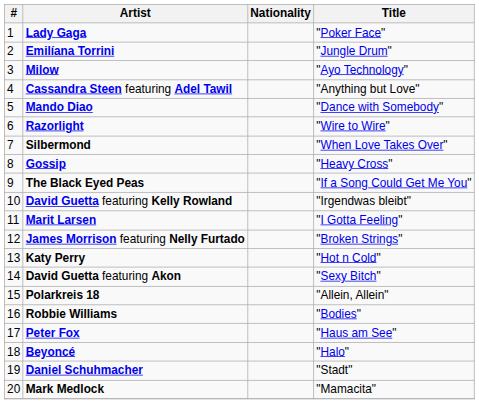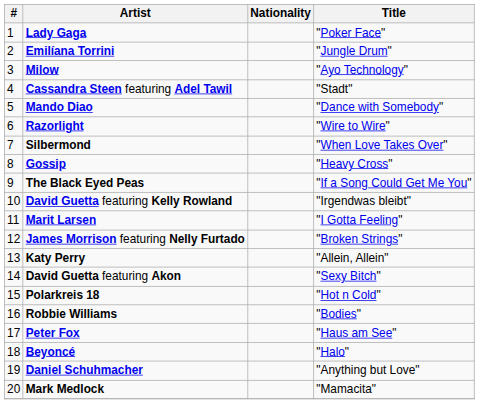 <table class="wikitable sortable">
 <tr>
 <th>#</th>
 <th>Artist</th>
 <th>Nationality</th>
 <th>Title</th>
 </tr>
 <tr>
 <td>1</td>
 <td><strong><a href='#'>Lady Gaga</a></strong></td>
 <td></td>
 <td>"<a href='#'>Poker Face</a>"</td>
 </tr>
 <tr>
 <td>2</td>
 <td><strong><a href='#'>Emilíana Torrini</a></strong></td>
 <td></td>
 <td>"<a href='#'>Jungle Drum</a>"</td>
 </tr>
 <tr>
 <td>3</td>
 <td><strong><a href='#'>Milow</a></strong></td>
 <td></td>
 <td>"<a href='#'>Ayo Technology</a>"</td>
 </tr>
 <tr>
 <td>4</td>
 <td><strong><a href='#'>Cassandra Steen</a></strong> featuring <strong><a href='#'>Adel Tawil</a></strong></td>
 <td></td>
-<td>"Anything but Love"</td>
+<td>"Stadt"</td>
 </tr>
 <tr>
 <td>5</td>
 <td><strong><a href='#'>Mando Diao</a></strong></td>
 <td></td>
 <td>"<a href='#'>Dance with Somebody</a>"</td>
 </tr>
 <tr>
 <td>6</td>
 <td><strong><a href='#'>Razorlight</a></strong></td>
 <td><br></td>
 <td>"<a href='#'>Wire to Wire</a>"</td>
 </tr>
 <tr>
 <td>7</td>
 <td><strong>Silbermond</strong></td>
 <td></td>
 <td>"<a href='#'>When Love Takes Over</a>"</td>
 </tr>
 <tr>
 <td>8</td>
 <td><strong><a href='#'>Gossip</a></strong></td>
 <td></td>
 <td>"<a href='#'>Heavy Cross</a>"</td>
 </tr>
 <tr>
 <td>9</td>
 <td><strong>The Black Eyed Peas</strong></td>
 <td></td>
 <td>"<a href='#'>If a Song Could Get Me You</a>"</td>
 </tr>
 <tr>
 <td>10</td>
 <td><strong><a href='#'>David Guetta</a></strong> featuring <strong>Kelly Rowland</strong></td>
 <td><br></td>
 <td>"Irgendwas bleibt"</td>
 </tr>
 <tr>
 <td>11</td>
 <td><strong><a href='#'>Marit Larsen</a></strong></td>
 <td></td>
 <td>"<a href='#'>I Gotta Feeling</a>"</td>
 </tr>
 <tr>
 <td>12</td>
 <td><strong><a href='#'>James Morrison</a></strong> featuring <strong>Nelly Furtado</strong></td>
 <td><br></td>
 <td>"<a href='#'>Broken Strings</a>"</td>
 </tr>
 <tr>
 <td>13</td>
 <td><strong>Katy Perry</strong></td>
 <td></td>
-<td>"<a href='#'>Hot n Cold</a>"</td>
+<td>"Allein, Allein"</td>
 </tr>
 <tr>
 <td>14</td>
 <td><strong>David Guetta</strong> featuring <strong>Akon</strong></td>
 <td><br></td>
 <td>"<a href='#'>Sexy Bitch</a>"</td>
 </tr>
 <tr>
 <td>15</td>
 <td><strong>Polarkreis 18</strong></td>
 <td></td>
-<td>"Allein, Allein"</td>
+<td>"<a href='#'>Hot n Cold</a>"</td>
 </tr>
 <tr>
 <td>16</td>
 <td><strong>Robbie Williams</strong></td>
 <td></td>
 <td>"<a href='#'>Bodies</a>"</td>
 </tr>
 <tr>
 <td>17</td>
 <td><strong><a href='#'>Peter Fox</a></strong></td>
 <td></td>
 <td>"<a href='#'>Haus am See</a>"</td>
 </tr>
 <tr>
 <td>18</td>
 <td><strong><a href='#'>Beyoncé</a></strong></td>
 <td></td>
 <td>"<a href='#'>Halo</a>"</td>
 </tr>
 <tr>
 <td>19</td>
 <td><strong><a href='#'>Daniel Schuhmacher</a></strong></td>
 <td></td>
-<td>"Stadt"</td>
+<td>"Anything but Love"</td>
 </tr>
 <tr>
 <td>20</td>
 <td><strong>Mark Medlock</strong></td>
 <td></td>
 <td>"Mamacita"</td>
 </tr>
 <tr>
 </tr>
 </table>
